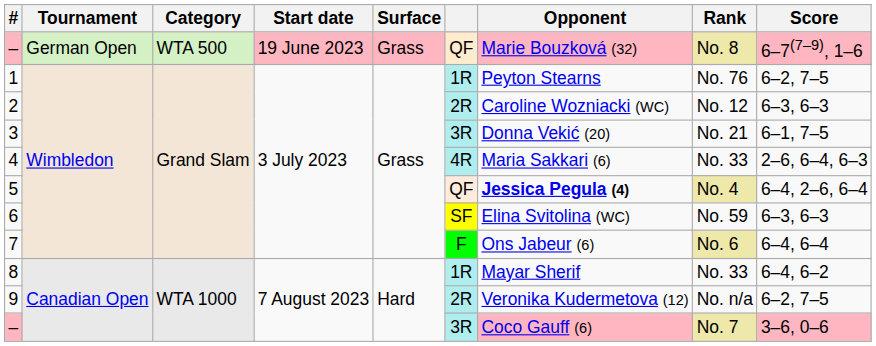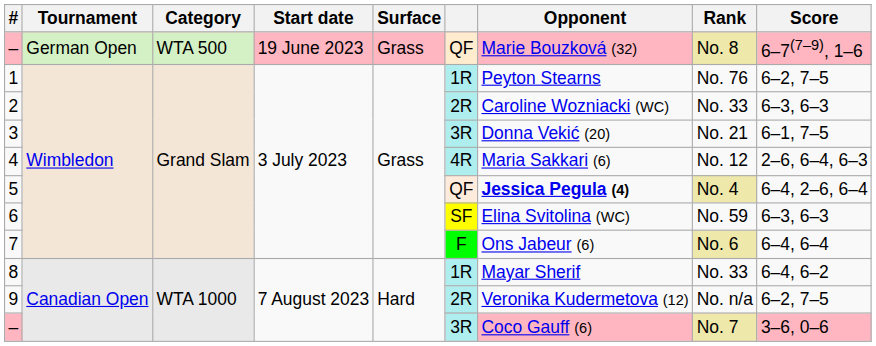 <table class="wikitable sortable">
 <tr>
 <th scope="col">#</th>
 <th scope="col">Tournament</th>
 <th scope="col">Category</th>
 <th scope="col">Start date</th>
 <th scope="col">Surface</th>
 <th scope="col"></th>
 <th scope="col">Opponent</th>
 <th scope="col">Rank</th>
 <th scope="col" class="unsortable">Score</th>
 </tr>
 <tr bgcolor=lightpink>
 <td align=center>–</td>
 <td bgcolor=d4f1c5>German Open</td>
 <td bgcolor=d4f1c5>WTA 500</td>
 <td>19 June 2023</td>
 <td>Grass</td>
 <td align=center bgcolor=ffebcd>QF</td>
 <td> <a href='#'>Marie Bouzková</a> <small>(32)</small></td>
 <td align=left bgcolor=eee8aa>No. 8</td>
 <td>6–7<sup>(7–9)</sup>, 1–6</td>
 </tr>
 <tr>
 <td align="center">1</td>
 <td rowspan="7" bgcolor="f3e6d7"><a href='#'>Wimbledon</a></td>
 <td rowspan="7" bgcolor="f3e6d7">Grand Slam</td>
 <td rowspan="7">3 July 2023</td>
 <td rowspan="7">Grass</td>
 <td align="center" bgcolor="afeeee">1R</td>
 <td> <a href='#'>Peyton Stearns</a></td>
 <td align="left">No. 76</td>
 <td>6–2, 7–5</td>
 </tr>
 <tr>
 <td align="center">2</td>
 <td align="center" bgcolor="afeeee">2R</td>
 <td> <a href='#'>Caroline Wozniacki</a> <small>(WC)</small></td>
-<td align="left">No. 12</td>
+<td align="left">No. 33</td>
 <td>6–3, 6–3</td>
 </tr>
 <tr>
 <td align="center">3</td>
 <td align="center" bgcolor="afeeee">3R</td>
 <td> <a href='#'>Donna Vekić</a> <small>(20)</small></td>
 <td align="left">No. 21</td>
 <td>6–1, 7–5</td>
 </tr>
 <tr>
 <td align="center">4</td>
 <td align="center" bgcolor="afeeee">4R</td>
 <td> <a href='#'>Maria Sakkari</a> <small>(6)</small></td>
-<td align="left">No. 33</td>
+<td align="left">No. 12</td>
 <td>2–6, 6–4, 6–3</td>
 </tr>
 <tr>
 <td align="center">5</td>
 <td align="center" bgcolor="ffebdc">QF</td>
 <td><strong> <a href='#'>Jessica Pegula</a> <small>(4)</small></strong></td>
 <td align="left" bgcolor=eee8aa>No. 4</td>
 <td>6–4, 2–6, 6–4</td>
 </tr>
 <tr>
 <td align="center">6</td>
 <td align="center" bgcolor="yellow">SF</td>
 <td> <a href='#'>Elina Svitolina</a> <small>(WC)</small></td>
 <td align="left">No. 59</td>
 <td>6–3, 6–3</td>
 </tr>
 <tr>
 <td align="center">7</td>
 <td align="center" bgcolor="lime">F</td>
 <td> <a href='#'>Ons Jabeur</a> <small>(6)</small></td>
 <td align="left" bgcolor=eee8aa>No. 6</td>
 <td>6–4, 6–4</td>
 </tr>
 <tr>
 <td align="center">8</td>
 <td rowspan="6" bgcolor="e9e9e9"><a href='#'>Canadian Open</a></td>
 <td rowspan="6" bgcolor="e9e9e9">WTA 1000</td>
 <td rowspan="3">7 August 2023</td>
 <td rowspan="3">Hard</td>
 <td align="center" bgcolor="afeeee">1R</td>
 <td> <a href='#'>Mayar Sherif</a></td>
 <td align="left">No. 33</td>
 <td>6–4, 6–2</td>
 </tr>
 <tr>
 <td align="center">9</td>
 <td align="center" bgcolor="afeeee">2R</td>
 <td> <a href='#'>Veronika Kudermetova</a> <small>(12)</small></td>
 <td align="left">No. n/a</td>
 <td>6–2, 7–5</td>
 </tr>
 <tr bgcolor="lightpink">
 <td align="center">–</td>
 <td align="center" bgcolor="afeeee">3R</td>
 <td> <a href='#'>Coco Gauff</a> <small>(6)</small></td>
 <td bgcolor="eee8aa">No. 7</td>
 <td>3–6, 0–6</td>
 </tr>
 </table>
